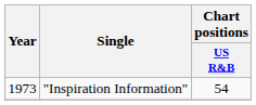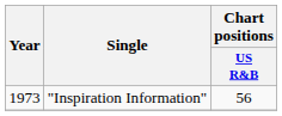 <table class="wikitable" style="text-align:center;">
 <tr>
 <th rowspan="2">Year</th>
 <th rowspan="2">Single</th>
 <th colspan="1">Chart positions</th>
 </tr>
 <tr style="font-size:smaller;">
 <th width="40"><a href='#'>US<br>R&B</a></th>
 </tr>
 <tr>
 <td rowspan="1">1973</td>
 <td align="left">"Inspiration Information"</td>
-<td>54</td>
+<td>56</td>
 </tr>
 <tr>
 </tr>
 </table>
